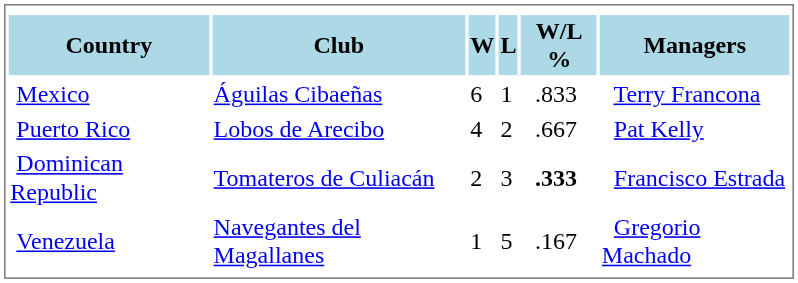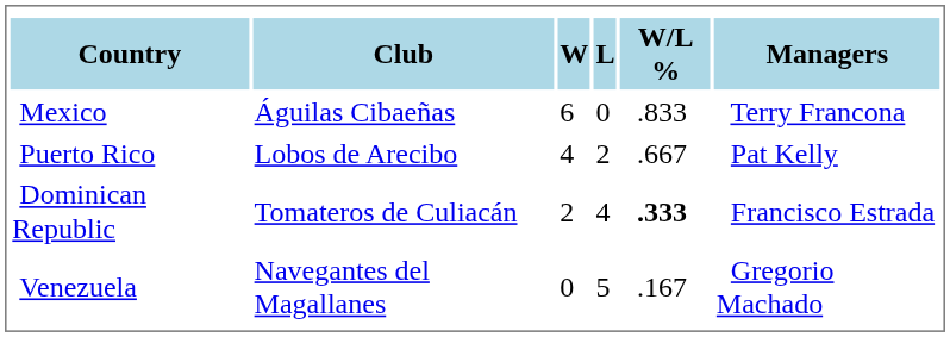 <table cellpadding="1" width="500px" style="font-size: 95%; border: 1px solid gray;">
 <tr align="center" style="font-size: larger;">
 <td colspan=6></td>
 </tr>
 <tr>
 <th style="background:lightblue;">Country</th>
 <th style="background:lightblue;">Club</th>
 <th style="background:lightblue;">W</th>
 <th style="background:lightblue;">L</th>
 <th style="background:lightblue;">W/L %</th>
 <th style="background:lightblue;">Managers</th>
 </tr>
 <tr>
 <td> <a href='#'>Mexico</a></td>
 <td><a href='#'>Águilas Cibaeñas</a>    </td>
 <td>6</td>
-<td>1</td>
+<td>0</td>
 <td>  .833</td>
 <td>  <a href='#'>Terry Francona</a></td>
 </tr>
 <tr>
 <td> <a href='#'>Puerto Rico</a></td>
 <td><a href='#'>Lobos de Arecibo</a></td>
 <td>4</td>
 <td>2</td>
 <td>  .667</td>
 <td>  <a href='#'>Pat Kelly</a></td>
 </tr>
 <tr>
 <td> <a href='#'>Dominican Republic</a></td>
 <td><a href='#'>Tomateros de Culiacán</a></td>
 <td>2</td>
-<td>3</td>
+<td>4</td>
 <td><strong>  .333</strong></td>
 <td>  <a href='#'>Francisco Estrada</a></td>
 </tr>
 <tr>
 <td> <a href='#'>Venezuela</a></td>
 <td><a href='#'>Navegantes del Magallanes</a></td>
-<td>1</td>
+<td>0</td>
 <td>5</td>
 <td>  .167</td>
 <td>  <a href='#'>Gregorio Machado</a></td>
 </tr>
 <tr>
 </tr>
 </table>
